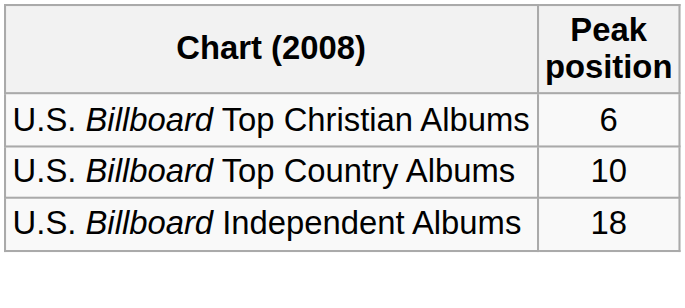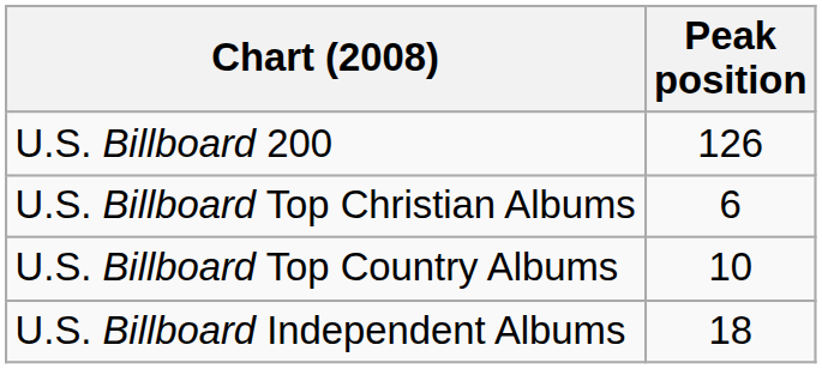 <table class="wikitable">
 <tr>
 <th>Chart (2008)</th>
 <th>Peak<br>position</th>
+</tr>
+<tr>
+<td>U.S. <em>Billboard</em> 200</td>
+<td align="center">126</td>
 </tr>
 <tr>
 <td>U.S. <em>Billboard</em> Top Christian Albums</td>
 <td align="center">6</td>
 </tr>
 <tr>
 <td>U.S. <em>Billboard</em> Top Country Albums</td>
 <td align="center">10</td>
 </tr>
 <tr>
 <td>U.S. <em>Billboard</em> Independent Albums</td>
 <td align="center">18</td>
 </tr>
 </table>
